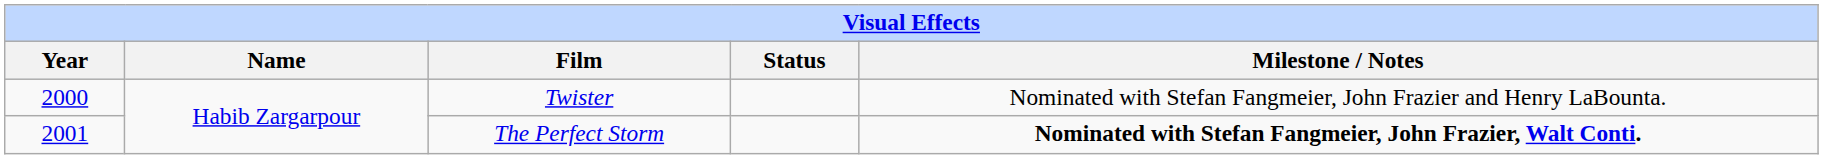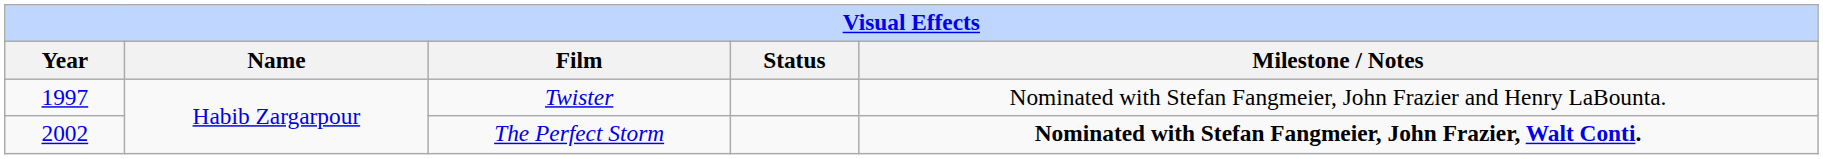 <table class="wikitable" style="text-align: center">
 <tr style="background:#bfd7ff;">
 <td colspan="5" style="text-align:center;"><strong><a href='#'>Visual Effects</a></strong></td>
 </tr>
 <tr style="background:#ebf5ff;">
 <th style="width:075px;">Year</th>
 <th style="width:200px;">Name</th>
 <th style="width:200px;">Film</th>
 <th style="width:080px;">Status</th>
 <th style="width:650px;">Milestone / Notes</th>
 </tr>
 <tr>
-<td><a href='#'>2000</a></td>
+<td><a href='#'>1997</a></td>
 <td rowspan=2><a href='#'>Habib Zargarpour</a></td>
 <td><em><a href='#'>Twister</a></em></td>
 <td></td>
 <td>Nominated with Stefan Fangmeier, John Frazier and Henry LaBounta.</td>
 </tr>
 <tr>
-<td><a href='#'>2001</a></td>
+<td><a href='#'>2002</a></td>
 <td><em><a href='#'>The Perfect Storm</a></em></td>
 <td></td>
 <td><strong>Nominated with Stefan Fangmeier, John Frazier, <a href='#'>Walt Conti</a>.</strong></td>
 </tr>
 </table>
